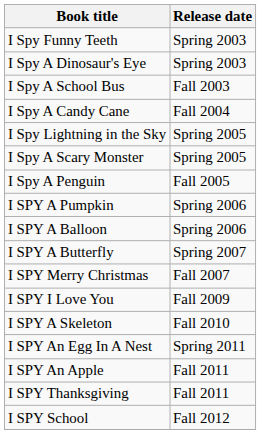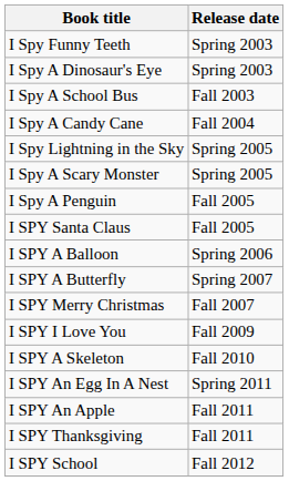 <table class="wikitable">
 <tr>
 <th>Book title</th>
 <th>Release date</th>
 </tr>
 <tr>
 <td>I Spy Funny Teeth</td>
 <td>Spring 2003</td>
 </tr>
 <tr>
 <td>I Spy A Dinosaur's Eye</td>
 <td>Spring 2003</td>
 </tr>
 <tr>
 <td>I Spy A School Bus</td>
 <td>Fall 2003</td>
 </tr>
 <tr>
 <td>I Spy A Candy Cane</td>
 <td>Fall 2004</td>
 </tr>
 <tr>
 <td>I Spy Lightning in the Sky</td>
 <td>Spring 2005</td>
 </tr>
 <tr>
 <td>I Spy A Scary Monster</td>
 <td>Spring 2005</td>
 </tr>
 <tr>
 <td>I Spy A Penguin</td>
 <td>Fall 2005</td>
 </tr>
 <tr>
-<td>I SPY A Pumpkin</td>
-<td>Spring 2006</td>
+<td>I SPY Santa Claus</td>
+<td>Fall 2005</td>
 </tr>
 <tr>
 <td>I SPY A Balloon</td>
 <td>Spring 2006</td>
 </tr>
 <tr>
 <td>I SPY A Butterfly</td>
 <td>Spring 2007</td>
 </tr>
 <tr>
 <td>I SPY Merry Christmas</td>
 <td>Fall 2007</td>
 </tr>
 <tr>
 <td>I SPY I Love You</td>
 <td>Fall 2009</td>
 </tr>
 <tr>
 <td>I SPY A Skeleton</td>
 <td>Fall 2010</td>
 </tr>
 <tr>
 <td>I SPY An Egg In A Nest</td>
 <td>Spring 2011</td>
 </tr>
 <tr>
 <td>I SPY An Apple</td>
 <td>Fall 2011</td>
 </tr>
 <tr>
 <td>I SPY Thanksgiving</td>
 <td>Fall 2011</td>
 </tr>
 <tr>
 <td>I SPY School</td>
 <td>Fall 2012</td>
 </tr>
 <tr>
 </tr>
 </table>
